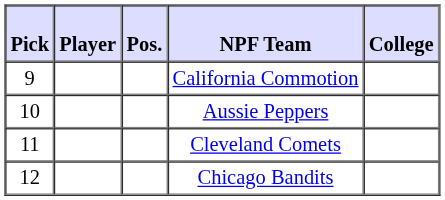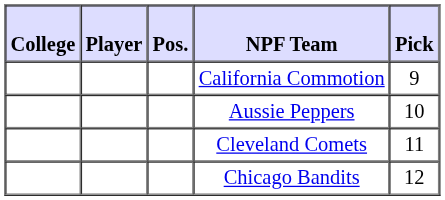 <table border="1" cellpadding="3" cellspacing="0" style="text-align:center;">
 <tr>
-<th style="background:#ddf;"><br>Pick</th>
+<th style="background:#ddf;"><br>College</th>
 <th style="background:#ddf;"><br>Player</th>
 <th style="background:#ddf;"><br>Pos.</th>
 <th style="background:#ddf;"><br>NPF Team</th>
-<th style="background:#ddf;"><br>College</th>
+<th style="background:#ddf;"><br>Pick</th>
 </tr>
 <tr>
-<td>9</td>
+<td></td>
 <td></td>
 <td></td>
 <td><a href='#'>California Commotion</a></td>
-<td></td>
+<td>9</td>
 </tr>
 <tr>
-<td>10</td>
+<td></td>
 <td></td>
 <td></td>
 <td><a href='#'>Aussie Peppers</a></td>
-<td></td>
+<td>10</td>
 </tr>
 <tr>
-<td>11</td>
+<td></td>
 <td></td>
 <td></td>
 <td><a href='#'>Cleveland Comets</a></td>
-<td></td>
+<td>11</td>
 </tr>
 <tr>
-<td>12</td>
+<td></td>
 <td></td>
 <td></td>
 <td><a href='#'>Chicago Bandits</a></td>
-<td></td>
+<td>12</td>
 </tr>
 </table>
